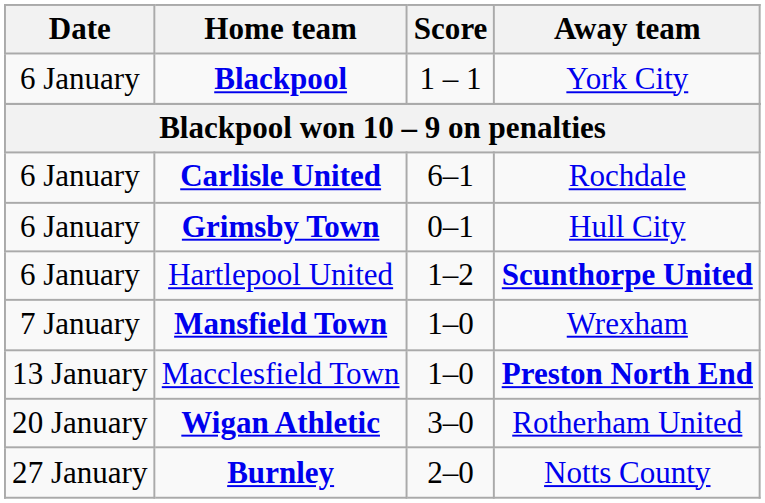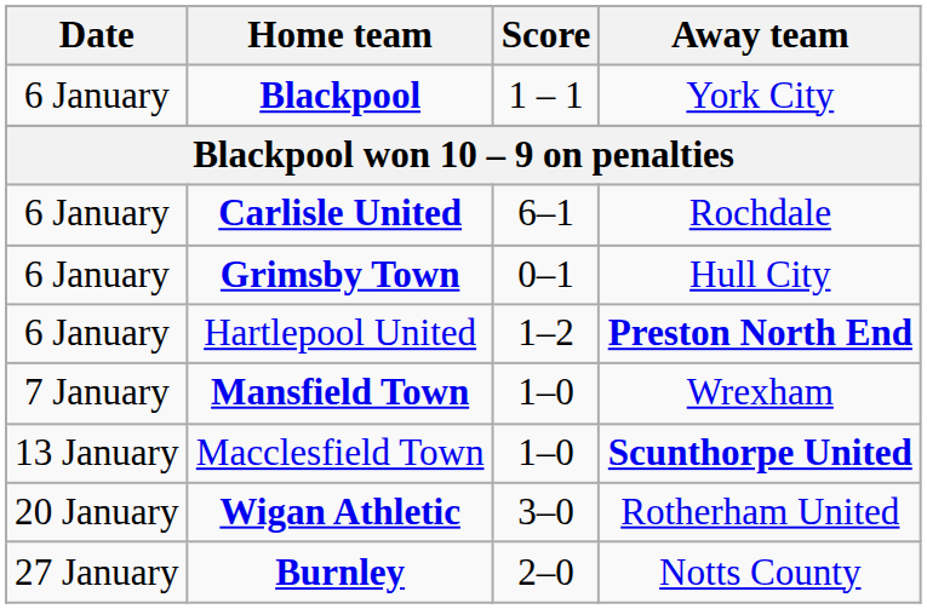 <table class="wikitable" style="text-align: center">
 <tr>
 <th>Date</th>
 <th>Home team</th>
 <th>Score</th>
 <th>Away team</th>
 </tr>
 <tr>
 <td>6 January</td>
 <td><strong><a href='#'>Blackpool</a></strong></td>
 <td>1 – 1</td>
 <td><a href='#'>York City</a></td>
 </tr>
 <tr>
 </tr>
 <tr>
 <th colspan="5">Blackpool won 10 – 9 on penalties</th>
 </tr>
 <tr>
 <td>6 January</td>
 <td><strong><a href='#'>Carlisle United</a></strong></td>
 <td>6–1</td>
 <td><a href='#'>Rochdale</a></td>
 </tr>
 <tr>
 <td>6 January</td>
 <td><strong><a href='#'>Grimsby Town</a></strong></td>
 <td>0–1</td>
 <td><a href='#'>Hull City</a></td>
 </tr>
 <tr>
 <td>6 January</td>
 <td><a href='#'>Hartlepool United</a></td>
 <td>1–2</td>
-<td><strong><a href='#'>Scunthorpe United</a></strong></td>
+<td><strong><a href='#'>Preston North End</a></strong></td>
 </tr>
 <tr>
 <td>7 January</td>
 <td><strong><a href='#'>Mansfield Town</a></strong></td>
 <td>1–0</td>
 <td><a href='#'>Wrexham</a></td>
 </tr>
 <tr>
 <td>13 January</td>
 <td><a href='#'>Macclesfield Town</a></td>
 <td>1–0</td>
-<td><strong><a href='#'>Preston North End</a></strong></td>
+<td><strong><a href='#'>Scunthorpe United</a></strong></td>
 </tr>
 <tr>
 <td>20 January</td>
 <td><strong><a href='#'>Wigan Athletic</a></strong></td>
 <td>3–0</td>
 <td><a href='#'>Rotherham United</a></td>
 </tr>
 <tr>
 <td>27 January</td>
 <td><strong><a href='#'>Burnley</a></strong></td>
 <td>2–0</td>
 <td><a href='#'>Notts County</a></td>
 </tr>
 </table>
